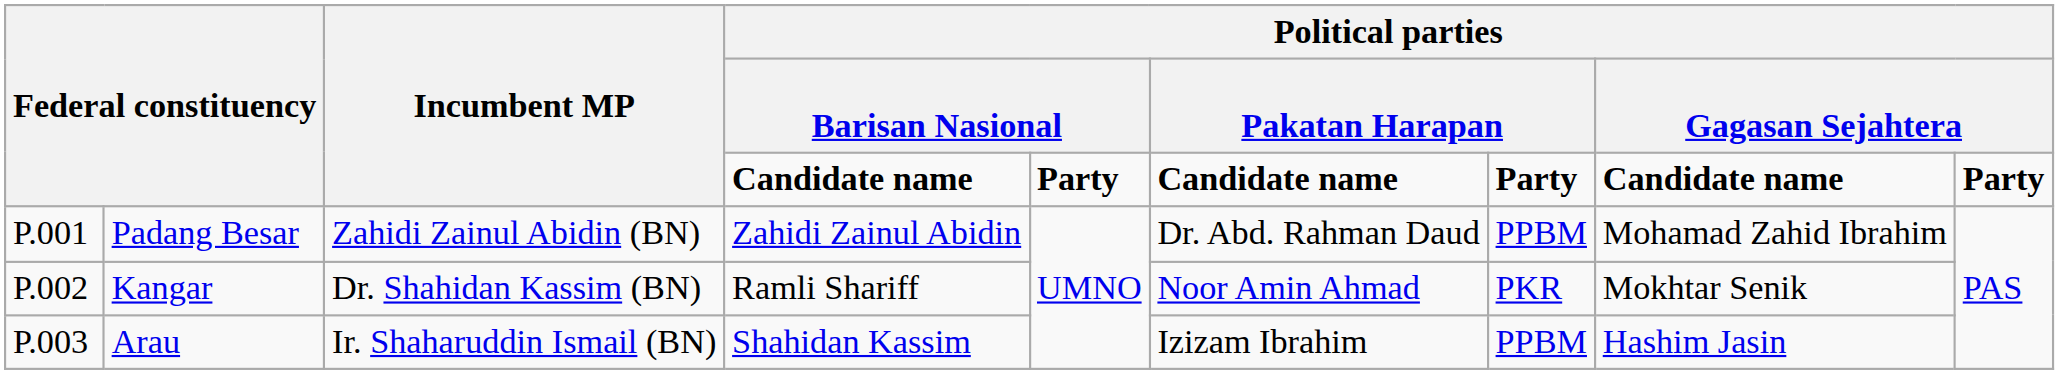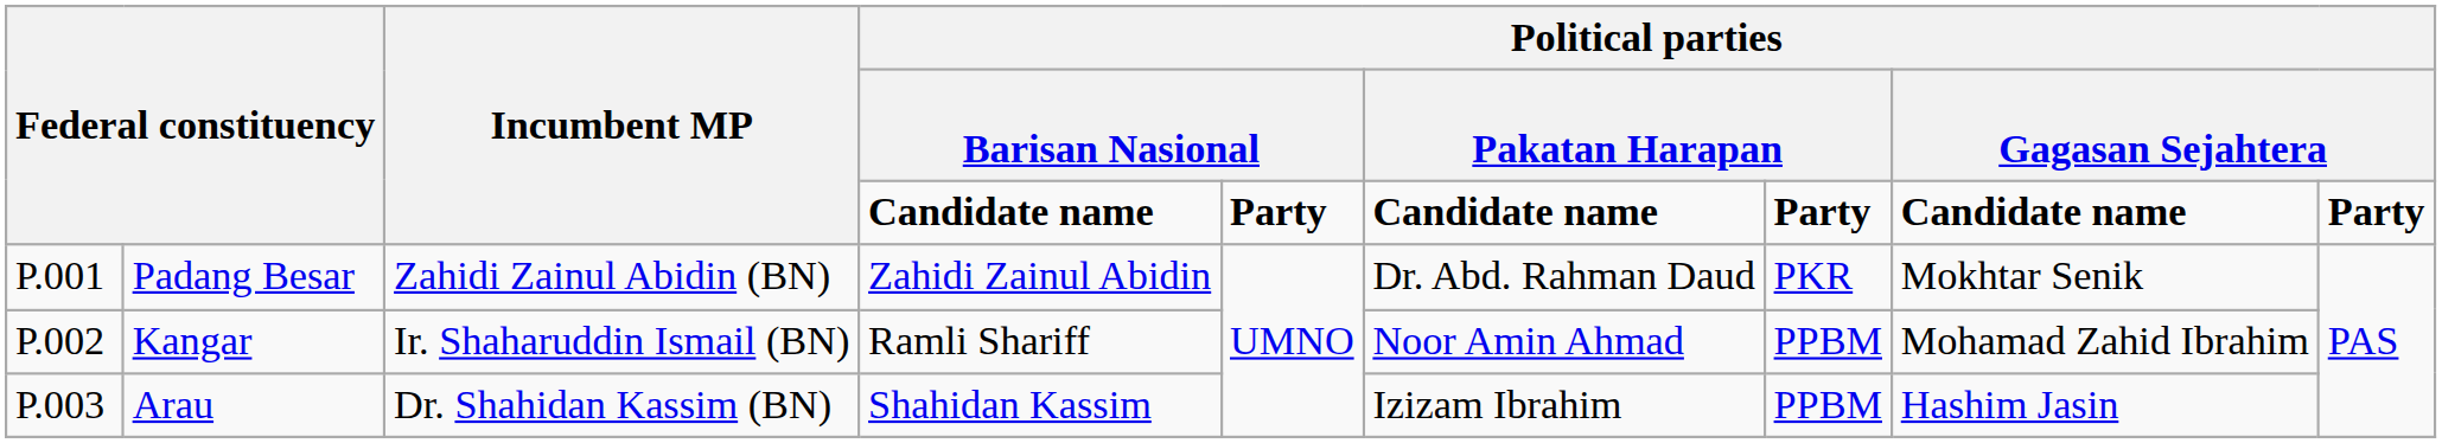 <table class="wikitable mw-collapsible mw-collapsed">
 <tr>
 <th rowspan="3" colspan="2">Federal constituency</th>
 <th rowspan="3">Incumbent MP</th>
 <th colspan="6">Political parties</th>
 </tr>
 <tr>
 <th colspan="2"><br><a href='#'>Barisan Nasional</a></th>
 <th colspan="2"><br><a href='#'>Pakatan Harapan</a></th>
 <th colspan="2"><br><a href='#'>Gagasan Sejahtera</a></th>
 </tr>
 <tr>
 <td><strong>Candidate name</strong></td>
 <td><strong>Party</strong></td>
 <td><strong>Candidate name</strong></td>
 <td><strong>Party</strong></td>
 <td><strong>Candidate name</strong></td>
 <td><strong>Party</strong></td>
 </tr>
 <tr>
 <td>P.001</td>
 <td><a href='#'>Padang Besar</a></td>
 <td><a href='#'>Zahidi Zainul Abidin</a> (BN)</td>
 <td><a href='#'>Zahidi Zainul Abidin</a></td>
 <td rowspan="3"><a href='#'>UMNO</a></td>
 <td>Dr. Abd. Rahman Daud</td>
-<td><a href='#'>PPBM</a></td>
-<td>Mohamad Zahid Ibrahim</td>
+<td><a href='#'>PKR</a></td>
+<td>Mokhtar Senik</td>
 <td rowspan="3"><a href='#'>PAS</a></td>
 </tr>
 <tr>
 <td>P.002</td>
 <td><a href='#'>Kangar</a></td>
-<td>Dr. <a href='#'>Shahidan Kassim</a> (BN)</td>
+<td>Ir. <a href='#'>Shaharuddin Ismail</a> (BN)</td>
 <td>Ramli Shariff</td>
 <td><a href='#'>Noor Amin Ahmad</a></td>
-<td><a href='#'>PKR</a></td>
-<td>Mokhtar Senik</td>
+<td><a href='#'>PPBM</a></td>
+<td>Mohamad Zahid Ibrahim</td>
 </tr>
 <tr>
 <td>P.003</td>
 <td><a href='#'>Arau</a></td>
-<td>Ir. <a href='#'>Shaharuddin Ismail</a> (BN)</td>
+<td>Dr. <a href='#'>Shahidan Kassim</a> (BN)</td>
 <td><a href='#'>Shahidan Kassim</a></td>
 <td>Izizam Ibrahim</td>
 <td><a href='#'>PPBM</a></td>
 <td><a href='#'>Hashim Jasin</a></td>
 </tr>
 </table>
